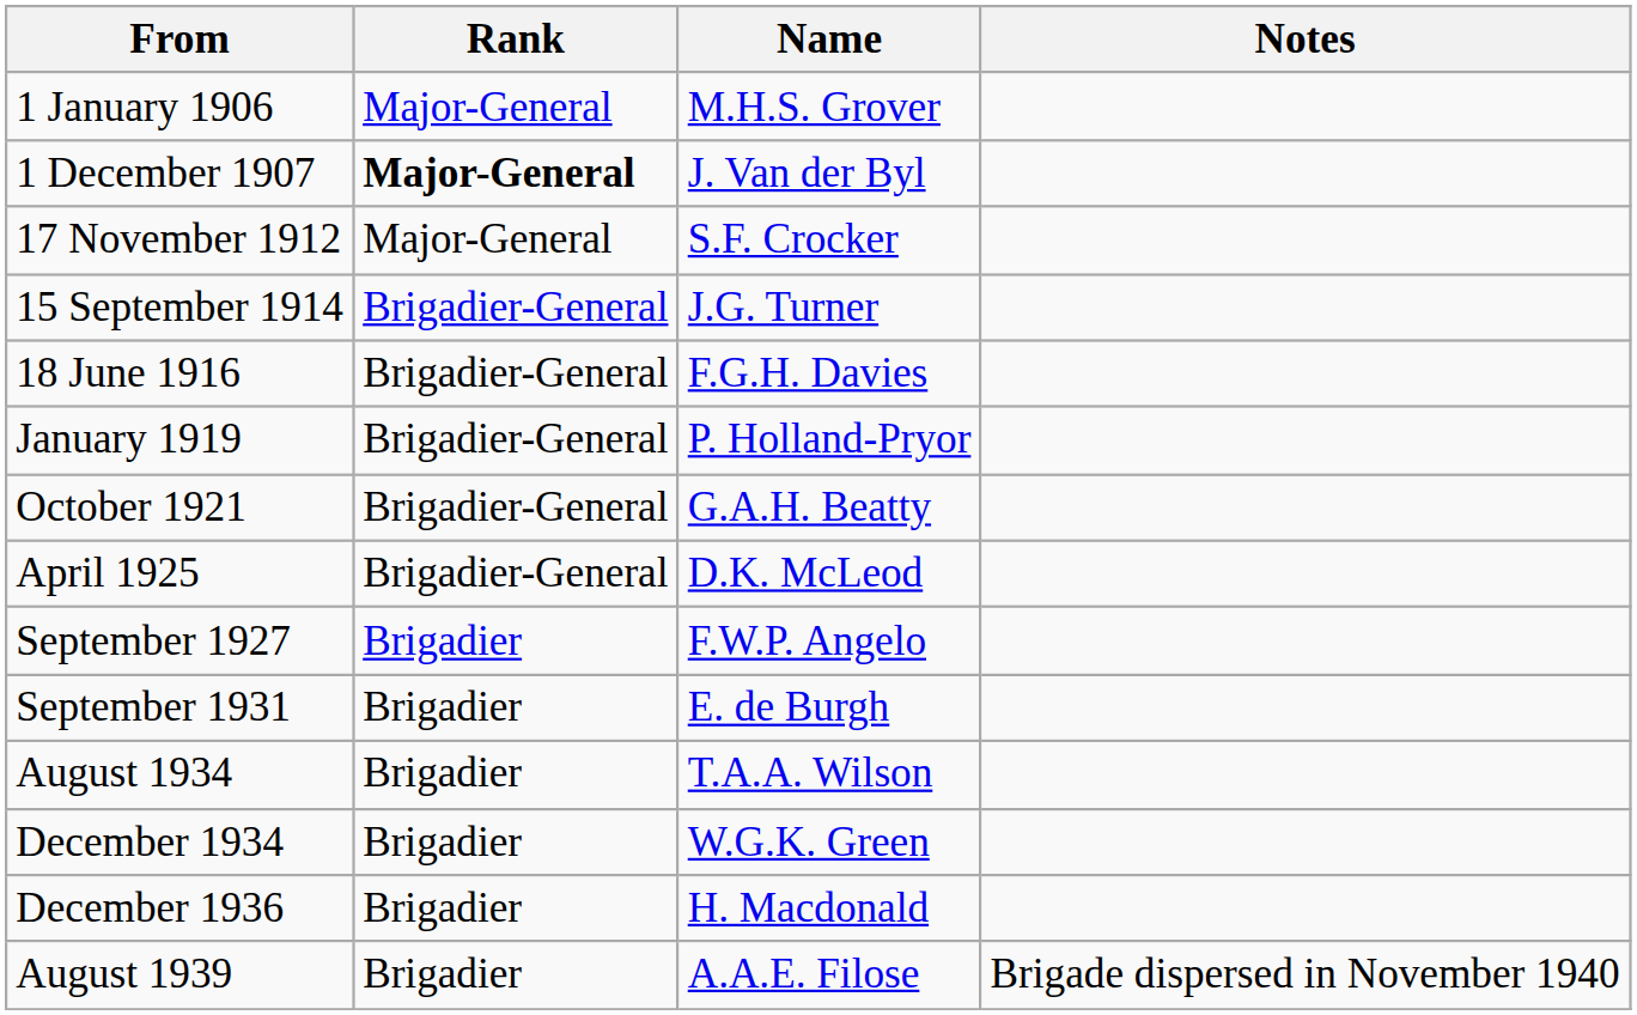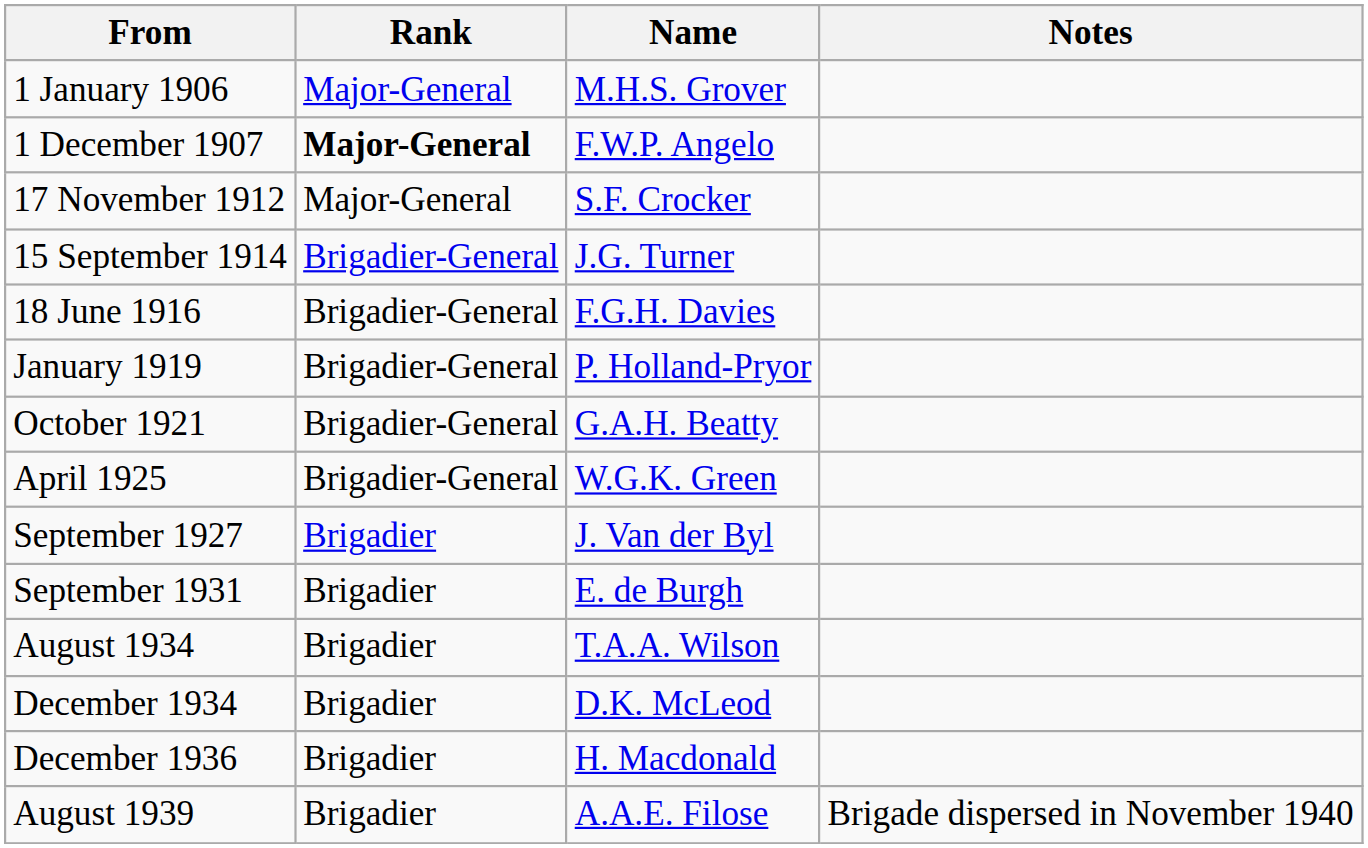 <table class="wikitable">
 <tr>
 <th>From</th>
 <th>Rank</th>
 <th>Name</th>
 <th>Notes</th>
 </tr>
 <tr>
 <td>1 January 1906</td>
 <td><a href='#'>Major-General</a></td>
 <td><a href='#'>M.H.S. Grover</a></td>
 <td></td>
 </tr>
 <tr>
 <td>1 December 1907</td>
 <td><strong>Major-General</strong></td>
-<td><a href='#'>J. Van der Byl</a></td>
+<td><a href='#'>F.W.P. Angelo</a></td>
 <td></td>
 </tr>
 <tr>
 <td>17 November 1912</td>
 <td>Major-General</td>
 <td><a href='#'>S.F. Crocker</a></td>
 <td></td>
 </tr>
 <tr>
 <td>15 September 1914</td>
 <td><a href='#'>Brigadier-General</a></td>
 <td><a href='#'>J.G. Turner</a></td>
 <td></td>
 </tr>
 <tr>
 <td>18 June 1916</td>
 <td>Brigadier-General</td>
 <td><a href='#'>F.G.H. Davies</a></td>
 <td></td>
 </tr>
 <tr>
 <td>January 1919</td>
 <td>Brigadier-General</td>
 <td><a href='#'>P. Holland-Pryor</a></td>
 <td></td>
 </tr>
 <tr>
 <td>October 1921</td>
 <td>Brigadier-General</td>
 <td><a href='#'>G.A.H. Beatty</a></td>
 <td></td>
 </tr>
 <tr>
 <td>April 1925</td>
 <td>Brigadier-General</td>
-<td><a href='#'>D.K. McLeod</a></td>
+<td><a href='#'>W.G.K. Green</a></td>
 <td></td>
 </tr>
 <tr>
 <td>September 1927</td>
 <td><a href='#'>Brigadier</a></td>
-<td><a href='#'>F.W.P. Angelo</a></td>
+<td><a href='#'>J. Van der Byl</a></td>
 <td></td>
 </tr>
 <tr>
 <td>September 1931</td>
 <td>Brigadier</td>
 <td><a href='#'>E. de Burgh</a></td>
 <td></td>
 </tr>
 <tr>
 <td>August 1934</td>
 <td>Brigadier</td>
 <td><a href='#'>T.A.A. Wilson</a></td>
 <td></td>
 </tr>
 <tr>
 <td>December 1934</td>
 <td>Brigadier</td>
-<td><a href='#'>W.G.K. Green</a></td>
+<td><a href='#'>D.K. McLeod</a></td>
 <td></td>
 </tr>
 <tr>
 <td>December 1936</td>
 <td>Brigadier</td>
 <td><a href='#'>H. Macdonald</a></td>
 <td></td>
 </tr>
 <tr>
 <td>August 1939</td>
 <td>Brigadier</td>
 <td><a href='#'>A.A.E. Filose</a></td>
 <td>Brigade dispersed in November 1940</td>
 </tr>
 </table>
